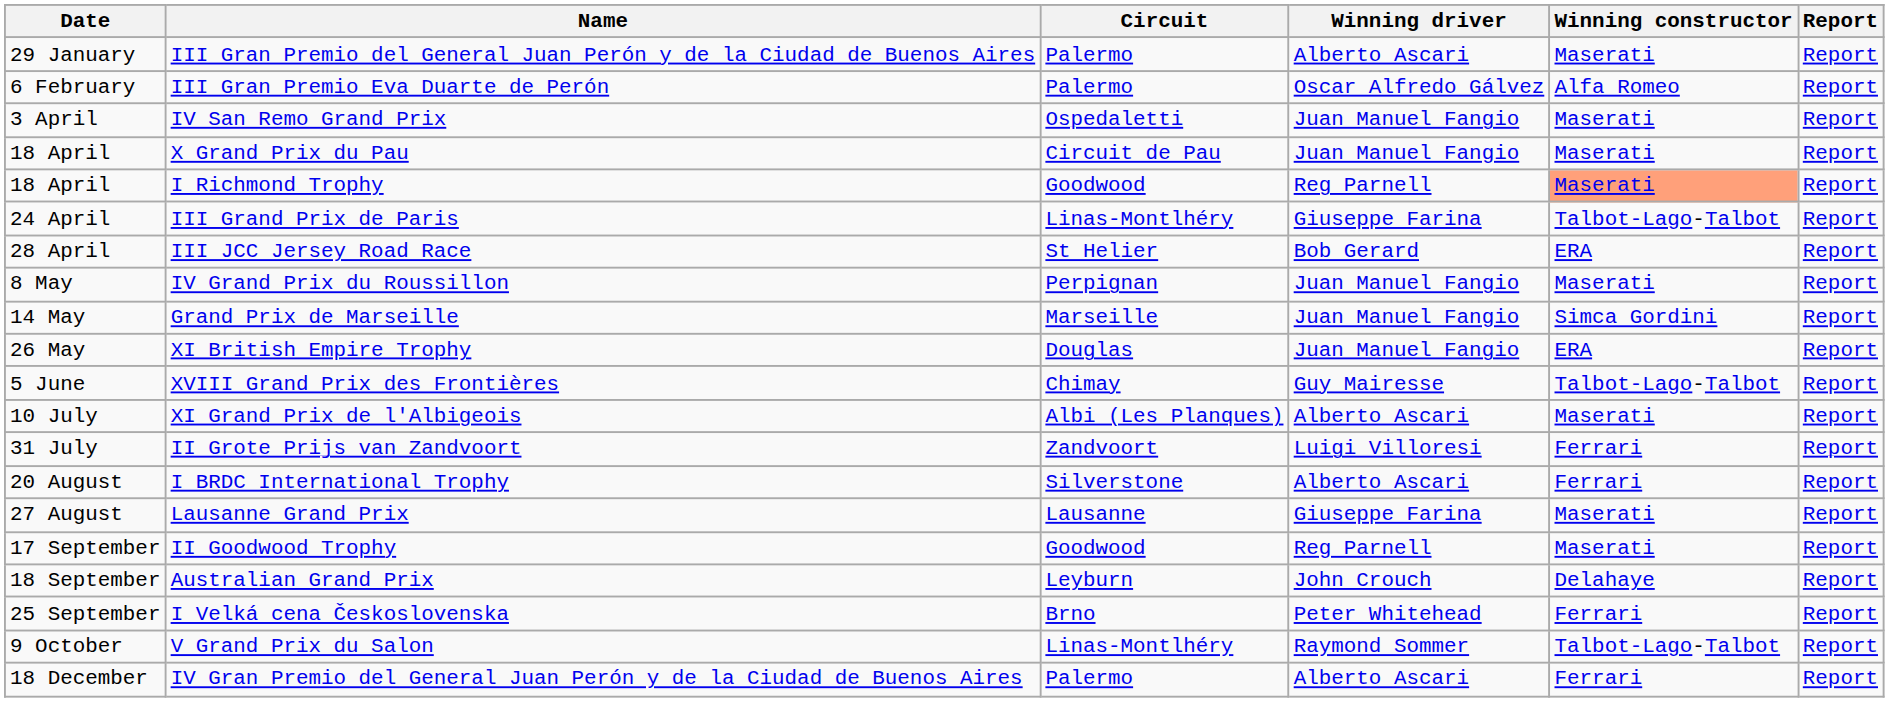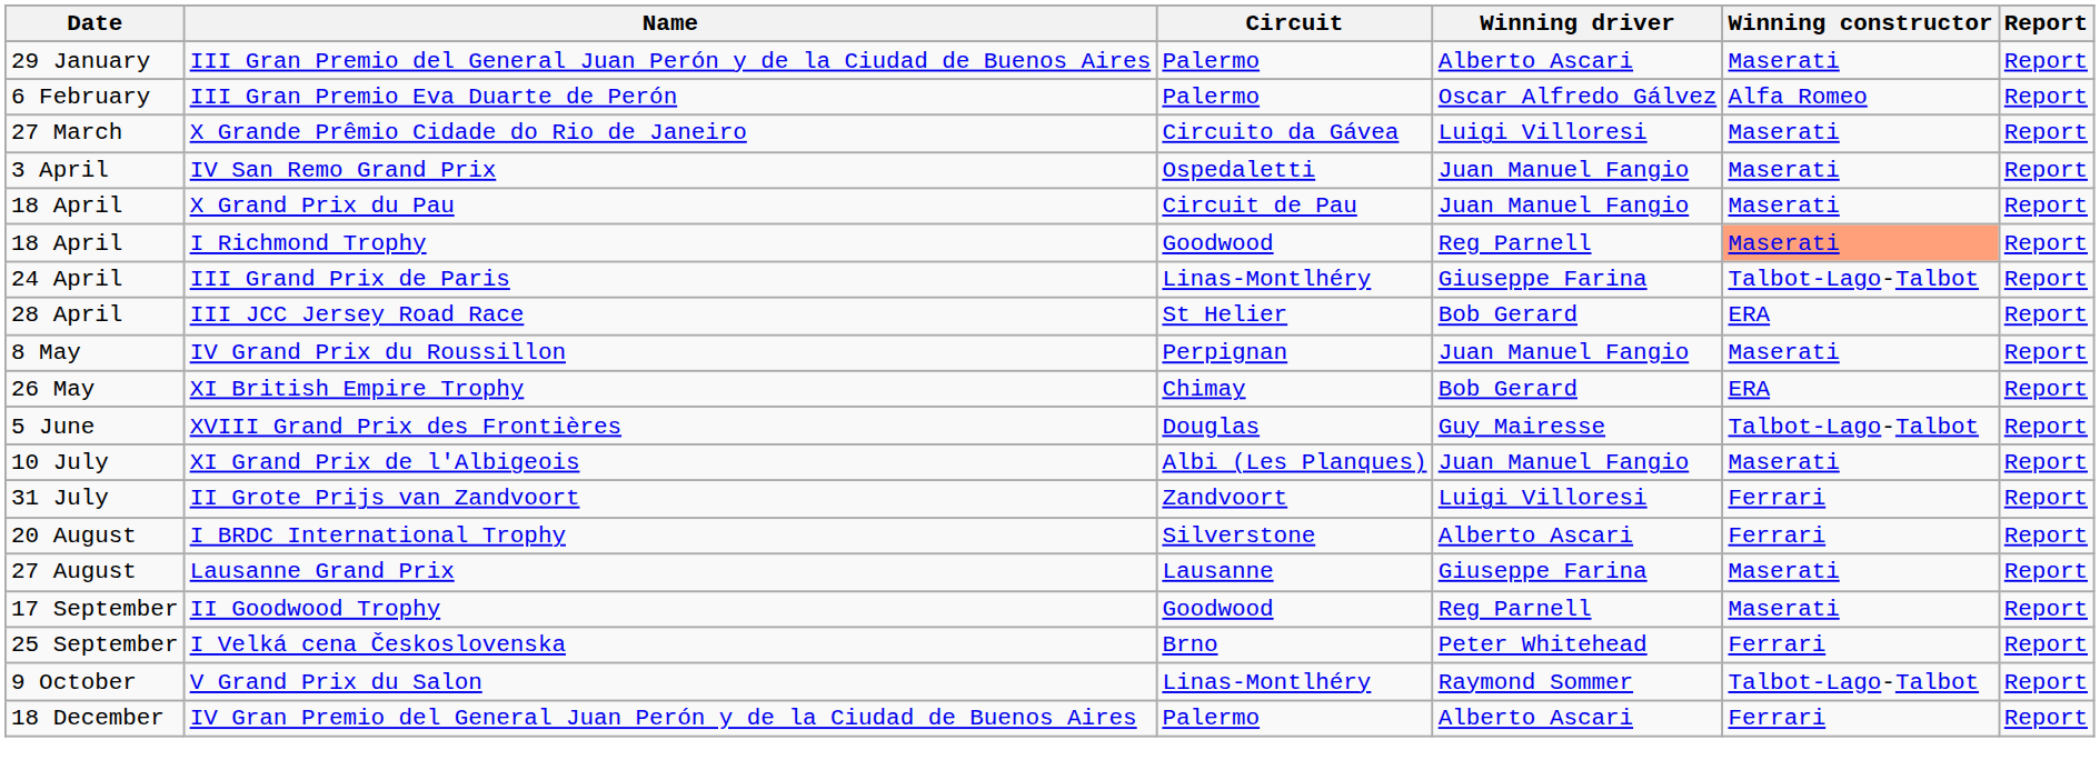 <table class="wikitable" style="font-size:85%">
 <tr>
 <th>Date</th>
 <th>Name</th>
 <th>Circuit</th>
 <th>Winning driver</th>
 <th>Winning constructor</th>
 <th>Report</th>
 </tr>
 <tr>
 <td>29 January</td>
 <td nowrap> <a href='#'>III Gran Premio del General Juan Perón y de la Ciudad de Buenos Aires</a></td>
 <td><a href='#'>Palermo</a></td>
 <td> <a href='#'>Alberto Ascari</a></td>
 <td><a href='#'>Maserati</a></td>
 <td><a href='#'>Report</a></td>
 </tr>
 <tr>
 <td>6 February</td>
 <td> <a href='#'>III Gran Premio Eva Duarte de Perón</a></td>
 <td><a href='#'>Palermo</a></td>
 <td> <a href='#'>Oscar Alfredo Gálvez</a></td>
 <td><a href='#'>Alfa Romeo</a></td>
+<td><a href='#'>Report</a></td>
+</tr>
+<tr>
+<td>27 March</td>
+<td> <a href='#'>X Grande Prêmio Cidade do Rio de Janeiro</a></td>
+<td><a href='#'>Circuito da Gávea</a></td>
+<td> <a href='#'>Luigi Villoresi</a></td>
+<td><a href='#'>Maserati</a></td>
 <td><a href='#'>Report</a></td>
 </tr>
 <tr>
 <td>3 April</td>
 <td> <a href='#'>IV San Remo Grand Prix</a></td>
 <td><a href='#'>Ospedaletti</a></td>
 <td> <a href='#'>Juan Manuel Fangio</a></td>
 <td><a href='#'>Maserati</a></td>
 <td><a href='#'>Report</a></td>
 </tr>
 <tr>
 <td>18 April</td>
 <td> <a href='#'>X Grand Prix du Pau</a></td>
 <td><a href='#'>Circuit de Pau</a></td>
 <td> <a href='#'>Juan Manuel Fangio</a></td>
 <td><a href='#'>Maserati</a></td>
 <td><a href='#'>Report</a></td>
 </tr>
 <tr>
 <td>18 April</td>
 <td> <a href='#'>I Richmond Trophy</a></td>
 <td><a href='#'>Goodwood</a></td>
 <td> <a href='#'>Reg Parnell</a></td>
 <td style="background: lightsalmon;"><a href='#'>Maserati</a></td>
 <td><a href='#'>Report</a></td>
 </tr>
 <tr>
 <td>24 April</td>
 <td> <a href='#'>III Grand Prix de Paris</a></td>
 <td><a href='#'>Linas-Montlhéry</a></td>
 <td> <a href='#'>Giuseppe Farina</a></td>
 <td><a href='#'>Talbot-Lago</a>-<a href='#'>Talbot</a></td>
 <td><a href='#'>Report</a></td>
 </tr>
 <tr>
 <td>28 April</td>
 <td> <a href='#'>III JCC Jersey Road Race</a></td>
 <td><a href='#'>St Helier</a></td>
 <td> <a href='#'>Bob Gerard</a></td>
 <td><a href='#'>ERA</a></td>
 <td><a href='#'>Report</a></td>
 </tr>
 <tr>
 <td>8 May</td>
 <td> <a href='#'>IV Grand Prix du Roussillon</a></td>
 <td><a href='#'>Perpignan</a></td>
 <td nowrap> <a href='#'>Juan Manuel Fangio</a></td>
 <td><a href='#'>Maserati</a></td>
 <td><a href='#'>Report</a></td>
 </tr>
 <tr>
-<td>14 May</td>
-<td> <a href='#'>Grand Prix de Marseille</a></td>
-<td><a href='#'>Marseille</a></td>
-<td> <a href='#'>Juan Manuel Fangio</a></td>
-<td><a href='#'>Simca Gordini</a></td>
-<td><a href='#'>Report</a></td>
-</tr>
-<tr>
 <td>26 May</td>
 <td> <a href='#'>XI British Empire Trophy</a></td>
-<td><a href='#'>Douglas</a></td>
-<td> <a href='#'>Juan Manuel Fangio</a></td>
+<td><a href='#'>Chimay</a></td>
+<td> <a href='#'>Bob Gerard</a></td>
 <td><a href='#'>ERA</a></td>
 <td><a href='#'>Report</a></td>
 </tr>
 <tr>
 <td>5 June</td>
 <td> <a href='#'>XVIII Grand Prix des Frontières</a></td>
-<td><a href='#'>Chimay</a></td>
+<td><a href='#'>Douglas</a></td>
 <td> <a href='#'>Guy Mairesse</a></td>
 <td><a href='#'>Talbot-Lago</a>-<a href='#'>Talbot</a></td>
 <td><a href='#'>Report</a></td>
 </tr>
 <tr>
 <td>10 July</td>
 <td> <a href='#'>XI Grand Prix de l'Albigeois</a></td>
 <td><a href='#'>Albi (Les Planques)</a></td>
-<td> <a href='#'>Alberto Ascari</a></td>
+<td> <a href='#'>Juan Manuel Fangio</a></td>
 <td><a href='#'>Maserati</a></td>
 <td><a href='#'>Report</a></td>
 </tr>
 <tr>
 <td>31 July</td>
 <td> <a href='#'>II Grote Prijs van Zandvoort</a></td>
 <td><a href='#'>Zandvoort</a></td>
 <td> <a href='#'>Luigi Villoresi</a></td>
 <td><a href='#'>Ferrari</a></td>
 <td><a href='#'>Report</a></td>
 </tr>
 <tr>
 <td>20 August</td>
 <td> <a href='#'>I BRDC International Trophy</a></td>
 <td><a href='#'>Silverstone</a></td>
 <td> <a href='#'>Alberto Ascari</a></td>
 <td><a href='#'>Ferrari</a></td>
 <td><a href='#'>Report</a></td>
 </tr>
 <tr>
 <td>27 August</td>
 <td> <a href='#'>Lausanne Grand Prix</a></td>
 <td><a href='#'>Lausanne</a></td>
 <td> <a href='#'>Giuseppe Farina</a></td>
 <td><a href='#'>Maserati</a></td>
 <td><a href='#'>Report</a></td>
 </tr>
 <tr>
 <td>17 September</td>
 <td> <a href='#'>II Goodwood Trophy</a></td>
 <td><a href='#'>Goodwood</a></td>
 <td> <a href='#'>Reg Parnell</a></td>
 <td><a href='#'>Maserati</a></td>
 <td><a href='#'>Report</a></td>
 </tr>
 <tr>
-<td>18 September</td>
-<td> <a href='#'>Australian Grand Prix</a></td>
-<td><a href='#'>Leyburn</a></td>
-<td> <a href='#'>John Crouch</a></td>
-<td><a href='#'>Delahaye</a></td>
-<td><a href='#'>Report</a></td>
-</tr>
-<tr>
 <td nowrap>25 September</td>
 <td> <a href='#'>I Velká cena Československa</a></td>
 <td><a href='#'>Brno</a></td>
 <td> <a href='#'>Peter Whitehead</a></td>
 <td><a href='#'>Ferrari</a></td>
 <td><a href='#'>Report</a></td>
 </tr>
 <tr>
 <td>9 October</td>
 <td> <a href='#'>V Grand Prix du Salon</a></td>
 <td><a href='#'>Linas-Montlhéry</a></td>
 <td> <a href='#'>Raymond Sommer</a></td>
 <td><a href='#'>Talbot-Lago</a>-<a href='#'>Talbot</a></td>
 <td><a href='#'>Report</a></td>
 </tr>
 <tr>
 <td>18 December</td>
 <td> <a href='#'>IV Gran Premio del General Juan Perón y de la Ciudad de Buenos Aires</a></td>
 <td><a href='#'>Palermo</a></td>
 <td> <a href='#'>Alberto Ascari</a></td>
 <td><a href='#'>Ferrari</a></td>
 <td><a href='#'>Report</a></td>
 </tr>
 </table>
